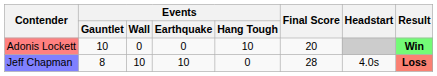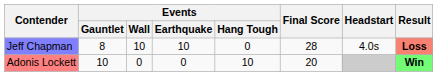 <table class="wikitable" style="text-align:center;">
 <tr>
 <th rowspan=2>Contender</th>
 <th colspan=4>Events</th>
 <th rowspan=2>Final Score</th>
 <th rowspan=2>Headstart</th>
 <th rowspan=2>Result</th>
 </tr>
 <tr>
 <th>Gauntlet</th>
 <th>Wall</th>
 <th>Earthquake</th>
 <th>Hang Tough</th>
 </tr>
 <tr>
+<td bgcolor=#8080ff style="text-align:left;">Jeff Chapman</td>
+<td>8</td>
+<td>10</td>
+<td>10</td>
+<td>0</td>
+<td>28</td>
+<td>4.0s</td>
+<td style="text-align:center; background:salmon;"><strong>Loss</strong></td>
+</tr>
+<tr>
 <td bgcolor=#ff8080 style="text-align:left;">Adonis Lockett</td>
 <td>10</td>
 <td>0</td>
 <td>0</td>
 <td>10</td>
 <td>20</td>
 <td style="background:#ccc"></td>
 <td style="text-align:center; background:#73fb76;"><strong>Win</strong></td>
 </tr>
-<tr>
-<td bgcolor=#8080ff style="text-align:left;">Jeff Chapman</td>
-<td>8</td>
-<td>10</td>
-<td>10</td>
-<td>0</td>
-<td>28</td>
-<td>4.0s</td>
-<td style="text-align:center; background:salmon;"><strong>Loss</strong></td>
-</tr>
 </table>
